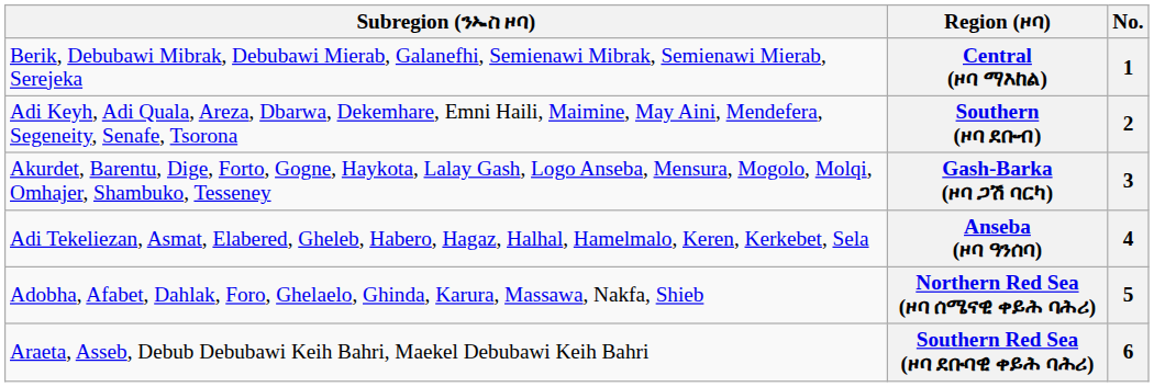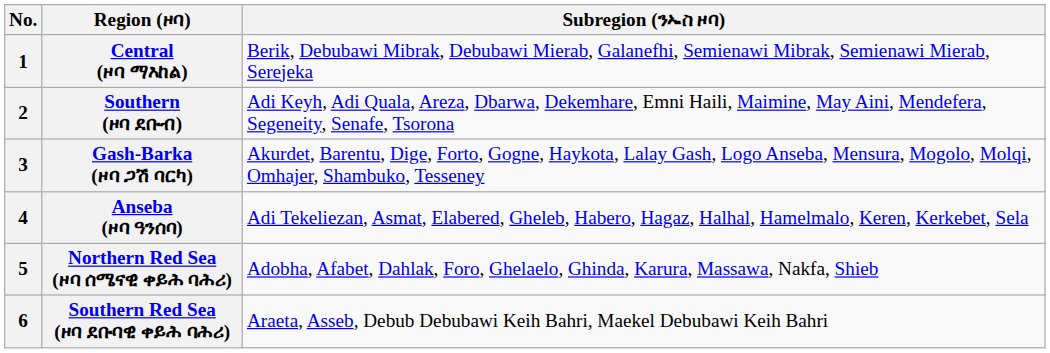 <table class="wikitable">
 <tr>
+<th>No.</th>
+<th style="width:10em;">Region <span>(ዞባ)</span></th>
 <th>Subregion <span>(ንኡስ ዞባ)</span></th>
-<th style="width:10em;">Region <span>(ዞባ)</span></th>
-<th>No.</th>
 </tr>
 <tr>
+<th>1</th>
+<th><a href='#'>Central</a><br><span>(ዞባ ማእከል)</span></th>
 <td><a href='#'>Berik</a>, <a href='#'>Debubawi Mibrak</a>, <a href='#'>Debubawi Mierab</a>, <a href='#'>Galanefhi</a>, <a href='#'>Semienawi Mibrak</a>, <a href='#'>Semienawi Mierab</a>, <a href='#'>Serejeka</a></td>
-<th><a href='#'>Central</a><br><span>(ዞባ ማእከል)</span></th>
-<th>1</th>
 </tr>
 <tr>
+<th>2</th>
+<th><a href='#'>Southern</a><br><span>(ዞባ ደቡብ)</span></th>
 <td><a href='#'>Adi Keyh</a>, <a href='#'>Adi Quala</a>, <a href='#'>Areza</a>, <a href='#'>Dbarwa</a>, <a href='#'>Dekemhare</a>, Emni Haili, <a href='#'>Maimine</a>, <a href='#'>May Aini</a>, <a href='#'>Mendefera</a>, <a href='#'>Segeneity</a>, <a href='#'>Senafe</a>, <a href='#'>Tsorona</a></td>
-<th><a href='#'>Southern</a><br><span>(ዞባ ደቡብ)</span></th>
-<th>2</th>
 </tr>
 <tr>
+<th>3</th>
+<th><a href='#'>Gash-Barka</a><br><span>(ዞባ ጋሽ ባርካ)</span></th>
 <td><a href='#'>Akurdet</a>, <a href='#'>Barentu</a>, <a href='#'>Dige</a>, <a href='#'>Forto</a>, <a href='#'>Gogne</a>, <a href='#'>Haykota</a>,  <a href='#'>Lalay Gash</a>, <a href='#'>Logo Anseba</a>, <a href='#'>Mensura</a>, <a href='#'>Mogolo</a>, <a href='#'>Molqi</a>, <a href='#'>Omhajer</a>, <a href='#'>Shambuko</a>, <a href='#'>Tesseney</a></td>
-<th><a href='#'>Gash-Barka</a><br><span>(ዞባ ጋሽ ባርካ)</span></th>
-<th>3</th>
 </tr>
 <tr>
+<th>4</th>
+<th><a href='#'>Anseba</a><br><span>(ዞባ ዓንሰባ)</span></th>
 <td><a href='#'>Adi Tekeliezan</a>, <a href='#'>Asmat</a>, <a href='#'>Elabered</a>, <a href='#'>Gheleb</a>, <a href='#'>Habero</a>, <a href='#'>Hagaz</a>, <a href='#'>Halhal</a>, <a href='#'>Hamelmalo</a>, <a href='#'>Keren</a>, <a href='#'>Kerkebet</a>, <a href='#'>Sela</a></td>
-<th><a href='#'>Anseba</a><br><span>(ዞባ ዓንሰባ)</span></th>
-<th>4</th>
 </tr>
 <tr>
+<th>5</th>
+<th><a href='#'>Northern Red Sea</a><br><span>(ዞባ ሰሜናዊ ቀይሕ ባሕሪ)</span></th>
 <td><a href='#'>Adobha</a>, <a href='#'>Afabet</a>, <a href='#'>Dahlak</a>, <a href='#'>Foro</a>, <a href='#'>Ghelaelo</a>, <a href='#'>Ghinda</a>, <a href='#'>Karura</a>, <a href='#'>Massawa</a>, Nakfa, <a href='#'>Shieb</a></td>
-<th><a href='#'>Northern Red Sea</a><br><span>(ዞባ ሰሜናዊ ቀይሕ ባሕሪ)</span></th>
-<th>5</th>
 </tr>
 <tr>
+<th>6</th>
+<th><a href='#'>Southern Red Sea</a><br><span>(ዞባ ደቡባዊ ቀይሕ ባሕሪ)</span></th>
 <td><a href='#'>Araeta</a>, <a href='#'>Asseb</a>, Debub Debubawi Keih Bahri, Maekel Debubawi Keih Bahri</td>
-<th><a href='#'>Southern Red Sea</a><br><span>(ዞባ ደቡባዊ ቀይሕ ባሕሪ)</span></th>
-<th>6</th>
 </tr>
 </table>
